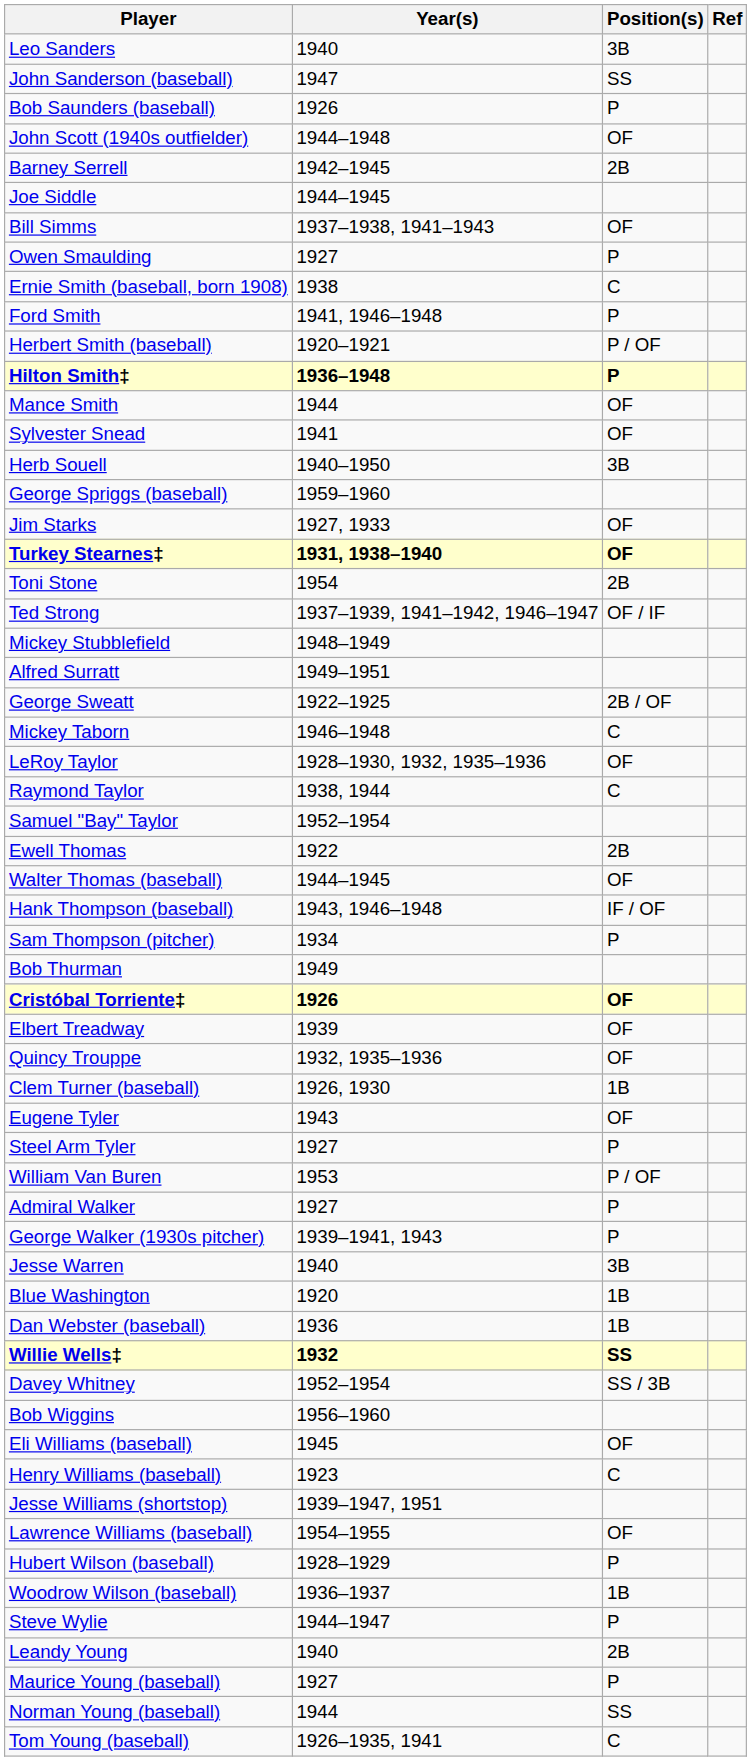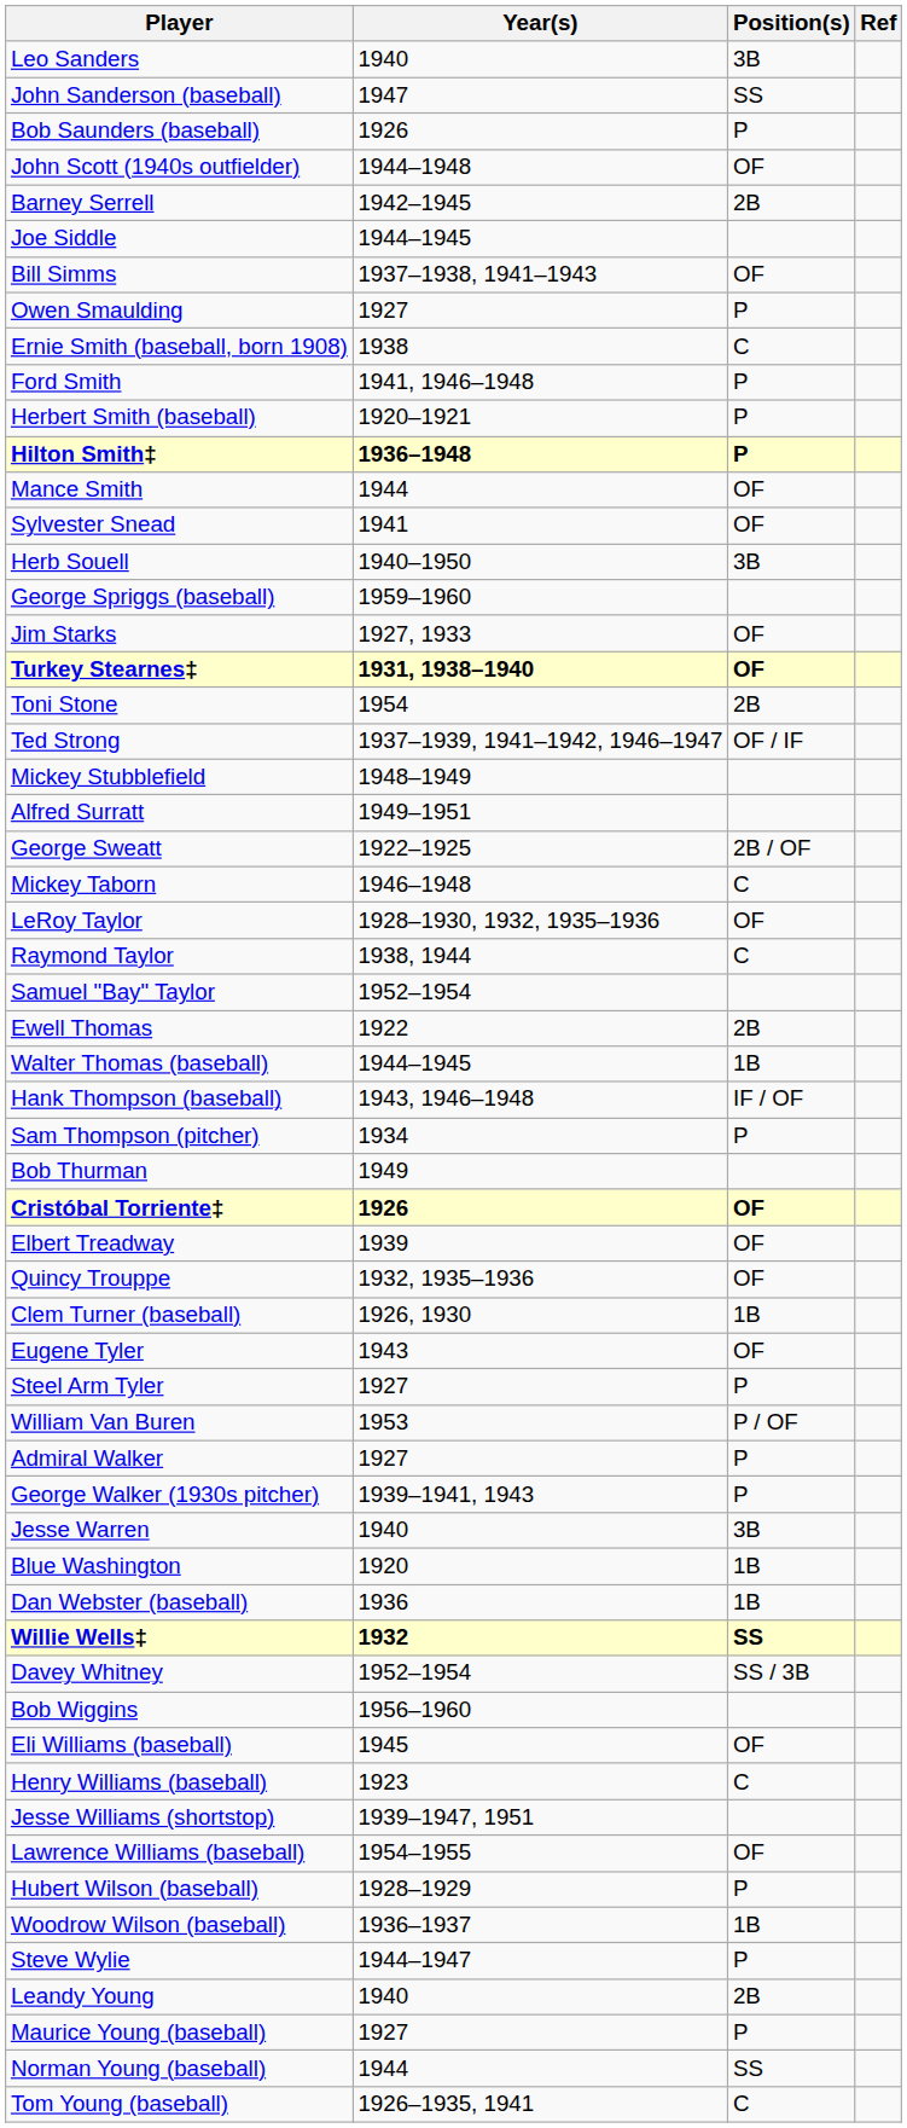 <table class="wikitable">
 <tr>
 <th>Player</th>
 <th>Year(s)</th>
 <th>Position(s)</th>
 <th>Ref</th>
 </tr>
 <tr>
 <td><a href='#'>Leo Sanders</a></td>
 <td>1940</td>
 <td>3B</td>
 <td></td>
 </tr>
 <tr>
 <td><a href='#'>John Sanderson (baseball)</a></td>
 <td>1947</td>
 <td>SS</td>
 <td></td>
 </tr>
 <tr>
 <td><a href='#'>Bob Saunders (baseball)</a></td>
 <td>1926</td>
 <td>P</td>
 <td></td>
 </tr>
 <tr>
 <td><a href='#'>John Scott (1940s outfielder)</a></td>
 <td>1944–1948</td>
 <td>OF</td>
 <td></td>
 </tr>
 <tr>
 <td><a href='#'>Barney Serrell</a></td>
 <td>1942–1945</td>
 <td>2B</td>
 <td></td>
 </tr>
 <tr>
 <td><a href='#'>Joe Siddle</a></td>
 <td>1944–1945</td>
 <td></td>
 <td></td>
 </tr>
 <tr>
 <td><a href='#'>Bill Simms</a></td>
 <td>1937–1938, 1941–1943</td>
 <td>OF</td>
 <td></td>
 </tr>
 <tr>
 <td><a href='#'>Owen Smaulding</a></td>
 <td>1927</td>
 <td>P</td>
 <td></td>
 </tr>
 <tr>
 <td><a href='#'>Ernie Smith (baseball, born 1908)</a></td>
 <td>1938</td>
 <td>C</td>
 <td></td>
 </tr>
 <tr>
 <td><a href='#'>Ford Smith</a></td>
 <td>1941, 1946–1948</td>
 <td>P</td>
 <td></td>
 </tr>
 <tr>
 <td><a href='#'>Herbert Smith (baseball)</a></td>
 <td>1920–1921</td>
-<td>P / OF</td>
+<td>P</td>
 <td></td>
 </tr>
 <tr style="background:#FFFFCC;">
 <td><strong><a href='#'>Hilton Smith</a>‡</strong></td>
 <td><strong>1936–1948</strong></td>
 <td><strong>P</strong></td>
 <td><strong></strong></td>
 </tr>
 <tr>
 <td><a href='#'>Mance Smith</a></td>
 <td>1944</td>
 <td>OF</td>
 <td></td>
 </tr>
 <tr>
 <td><a href='#'>Sylvester Snead</a></td>
 <td>1941</td>
 <td>OF</td>
 <td></td>
 </tr>
 <tr>
 <td><a href='#'>Herb Souell</a></td>
 <td>1940–1950</td>
 <td>3B</td>
 <td></td>
 </tr>
 <tr>
 <td><a href='#'>George Spriggs (baseball)</a></td>
 <td>1959–1960</td>
 <td></td>
 <td></td>
 </tr>
 <tr>
 <td><a href='#'>Jim Starks</a></td>
 <td>1927, 1933</td>
 <td>OF</td>
 <td></td>
 </tr>
 <tr style="background:#FFFFCC;">
 <td><strong><a href='#'>Turkey Stearnes</a>‡</strong></td>
 <td><strong>1931, 1938–1940</strong></td>
 <td><strong>OF</strong></td>
 <td><strong></strong></td>
 </tr>
 <tr>
 <td><a href='#'>Toni Stone</a></td>
 <td>1954</td>
 <td>2B</td>
 <td></td>
 </tr>
 <tr>
 <td><a href='#'>Ted Strong</a></td>
 <td>1937–1939, 1941–1942, 1946–1947</td>
 <td>OF / IF</td>
 <td></td>
 </tr>
 <tr>
 <td><a href='#'>Mickey Stubblefield</a></td>
 <td>1948–1949</td>
 <td></td>
 <td></td>
 </tr>
 <tr>
 <td><a href='#'>Alfred Surratt</a></td>
 <td>1949–1951</td>
 <td></td>
 <td></td>
 </tr>
 <tr>
 <td><a href='#'>George Sweatt</a></td>
 <td>1922–1925</td>
 <td>2B / OF</td>
 <td></td>
 </tr>
 <tr>
 <td><a href='#'>Mickey Taborn</a></td>
 <td>1946–1948</td>
 <td>C</td>
 <td></td>
 </tr>
 <tr>
 <td><a href='#'>LeRoy Taylor</a></td>
 <td>1928–1930, 1932, 1935–1936</td>
 <td>OF</td>
 <td></td>
 </tr>
 <tr>
 <td><a href='#'>Raymond Taylor</a></td>
 <td>1938, 1944</td>
 <td>C</td>
 <td></td>
 </tr>
 <tr>
 <td><a href='#'>Samuel "Bay" Taylor</a></td>
 <td>1952–1954</td>
 <td></td>
 <td></td>
 </tr>
 <tr>
 <td><a href='#'>Ewell Thomas</a></td>
 <td>1922</td>
 <td>2B</td>
 <td></td>
 </tr>
 <tr>
 <td><a href='#'>Walter Thomas (baseball)</a></td>
 <td>1944–1945</td>
-<td>OF</td>
+<td>1B</td>
 <td></td>
 </tr>
 <tr>
 <td><a href='#'>Hank Thompson (baseball)</a></td>
 <td>1943, 1946–1948</td>
 <td>IF / OF</td>
 <td></td>
 </tr>
 <tr>
 <td><a href='#'>Sam Thompson (pitcher)</a></td>
 <td>1934</td>
 <td>P</td>
 <td></td>
 </tr>
 <tr>
 <td><a href='#'>Bob Thurman</a></td>
 <td>1949</td>
 <td></td>
 <td></td>
 </tr>
 <tr style="background:#FFFFCC;">
 <td><strong><a href='#'>Cristóbal Torriente</a>‡</strong></td>
 <td><strong>1926</strong></td>
 <td><strong>OF</strong></td>
 <td><strong></strong></td>
 </tr>
 <tr>
 <td><a href='#'>Elbert Treadway</a></td>
 <td>1939</td>
 <td>OF</td>
 <td></td>
 </tr>
 <tr>
 <td><a href='#'>Quincy Trouppe</a></td>
 <td>1932, 1935–1936</td>
 <td>OF</td>
 <td></td>
 </tr>
 <tr>
 <td><a href='#'>Clem Turner (baseball)</a></td>
 <td>1926, 1930</td>
 <td>1B</td>
 <td></td>
 </tr>
 <tr>
 <td><a href='#'>Eugene Tyler</a></td>
 <td>1943</td>
 <td>OF</td>
 <td></td>
 </tr>
 <tr>
 <td><a href='#'>Steel Arm Tyler</a></td>
 <td>1927</td>
 <td>P</td>
 <td></td>
 </tr>
 <tr>
 <td><a href='#'>William Van Buren</a></td>
 <td>1953</td>
 <td>P / OF</td>
 <td></td>
 </tr>
 <tr>
 <td><a href='#'>Admiral Walker</a></td>
 <td>1927</td>
 <td>P</td>
 <td></td>
 </tr>
 <tr>
 <td><a href='#'>George Walker (1930s pitcher)</a></td>
 <td>1939–1941, 1943</td>
 <td>P</td>
 <td></td>
 </tr>
 <tr>
 <td><a href='#'>Jesse Warren</a></td>
 <td>1940</td>
 <td>3B</td>
 <td></td>
 </tr>
 <tr>
 <td><a href='#'>Blue Washington</a></td>
 <td>1920</td>
 <td>1B</td>
 <td></td>
 </tr>
 <tr>
 <td><a href='#'>Dan Webster (baseball)</a></td>
 <td>1936</td>
 <td>1B</td>
 <td></td>
 </tr>
 <tr style="background:#FFFFCC;">
 <td><strong><a href='#'>Willie Wells</a>‡</strong></td>
 <td><strong>1932</strong></td>
 <td><strong>SS</strong></td>
 <td><strong></strong></td>
 </tr>
 <tr>
 <td><a href='#'>Davey Whitney</a></td>
 <td>1952–1954</td>
 <td>SS / 3B</td>
 <td></td>
 </tr>
 <tr>
 <td><a href='#'>Bob Wiggins</a></td>
 <td>1956–1960</td>
 <td></td>
 <td></td>
 </tr>
 <tr>
 <td><a href='#'>Eli Williams (baseball)</a></td>
 <td>1945</td>
 <td>OF</td>
 <td></td>
 </tr>
 <tr>
 <td><a href='#'>Henry Williams (baseball)</a></td>
 <td>1923</td>
 <td>C</td>
 <td></td>
 </tr>
 <tr>
 <td><a href='#'>Jesse Williams (shortstop)</a></td>
 <td>1939–1947, 1951</td>
 <td></td>
 <td></td>
 </tr>
 <tr>
 <td><a href='#'>Lawrence Williams (baseball)</a></td>
 <td>1954–1955</td>
 <td>OF</td>
 <td></td>
 </tr>
 <tr>
 <td><a href='#'>Hubert Wilson (baseball)</a></td>
 <td>1928–1929</td>
 <td>P</td>
 <td></td>
 </tr>
 <tr>
 <td><a href='#'>Woodrow Wilson (baseball)</a></td>
 <td>1936–1937</td>
 <td>1B</td>
 <td></td>
 </tr>
 <tr>
 <td><a href='#'>Steve Wylie</a></td>
 <td>1944–1947</td>
 <td>P</td>
 <td></td>
 </tr>
 <tr>
 <td><a href='#'>Leandy Young</a></td>
 <td>1940</td>
 <td>2B</td>
 <td></td>
 </tr>
 <tr>
 <td><a href='#'>Maurice Young (baseball)</a></td>
 <td>1927</td>
 <td>P</td>
 <td></td>
 </tr>
 <tr>
 <td><a href='#'>Norman Young (baseball)</a></td>
 <td>1944</td>
 <td>SS</td>
 <td></td>
 </tr>
 <tr>
 <td><a href='#'>Tom Young (baseball)</a></td>
 <td>1926–1935, 1941</td>
 <td>C</td>
 <td></td>
 </tr>
 </table>
